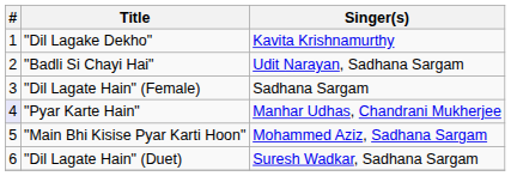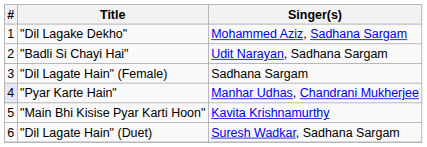 <table class="wikitable" style="font-size:95%;">
 <tr>
 <th>#</th>
 <th>Title</th>
 <th>Singer(s)</th>
 </tr>
 <tr>
 <td>1</td>
 <td>"Dil Lagake Dekho"</td>
-<td><a href='#'>Kavita Krishnamurthy</a></td>
+<td><a href='#'>Mohammed Aziz</a>, <a href='#'>Sadhana Sargam</a></td>
 </tr>
 <tr>
 <td>2</td>
 <td>"Badli Si Chayi Hai"</td>
 <td><a href='#'>Udit Narayan</a>, Sadhana Sargam</td>
 </tr>
 <tr>
 <td>3</td>
 <td>"Dil Lagate Hain" (Female)</td>
 <td>Sadhana Sargam</td>
 </tr>
 <tr>
 <td style="background: lavender;">4</td>
 <td>"Pyar Karte Hain"</td>
 <td><a href='#'>Manhar Udhas</a>, <a href='#'>Chandrani Mukherjee</a></td>
 </tr>
 <tr>
 <td>5</td>
 <td>"Main Bhi Kisise Pyar Karti Hoon"</td>
-<td><a href='#'>Mohammed Aziz</a>, <a href='#'>Sadhana Sargam</a></td>
+<td><a href='#'>Kavita Krishnamurthy</a></td>
 </tr>
 <tr>
 <td>6</td>
 <td>"Dil Lagate Hain" (Duet)</td>
 <td><a href='#'>Suresh Wadkar</a>, Sadhana Sargam</td>
 </tr>
 <tr>
 </tr>
 </table>
